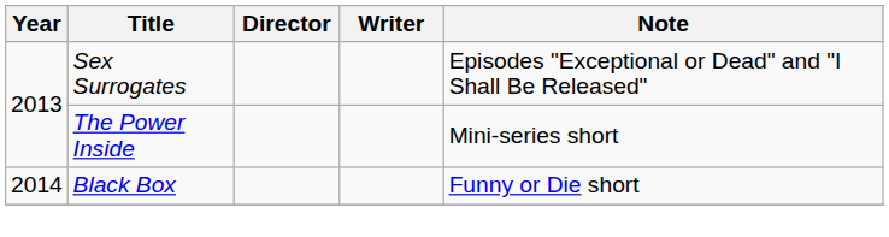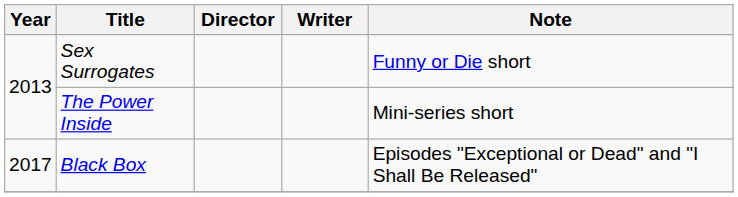 <table class="wikitable">
 <tr>
 <th>Year</th>
 <th>Title</th>
 <th width="65">Director</th>
 <th width="65">Writer</th>
 <th>Note</th>
 </tr>
 <tr>
 <td rowspan=2>2013</td>
 <td><em>Sex Surrogates</em></td>
 <td></td>
 <td></td>
-<td>Episodes "Exceptional or Dead" and "I Shall Be Released"</td>
+<td><a href='#'>Funny or Die</a> short</td>
 </tr>
 <tr>
 <td><em><a href='#'>The Power Inside</a></em></td>
 <td></td>
 <td></td>
 <td>Mini-series short</td>
 </tr>
 <tr>
-<td>2014</td>
+<td>2017</td>
 <td><em><a href='#'>Black Box</a></em></td>
 <td></td>
 <td></td>
-<td><a href='#'>Funny or Die</a> short</td>
+<td>Episodes "Exceptional or Dead" and "I Shall Be Released"</td>
 </tr>
 <tr>
 </tr>
 </table>
